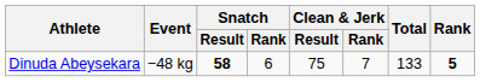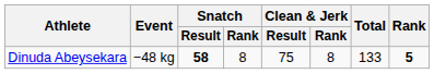 <table class="wikitable" style="font-size:90%">
 <tr>
 <th rowspan=2>Athlete</th>
 <th rowspan=2>Event</th>
 <th colspan="2">Snatch</th>
 <th colspan="2">Clean & Jerk</th>
 <th rowspan="2">Total</th>
 <th rowspan="2">Rank</th>
 </tr>
 <tr style="font-size:95%">
 <th>Result</th>
 <th>Rank</th>
 <th>Result</th>
 <th>Rank</th>
 </tr>
 <tr align=center>
 <td align=left><a href='#'>Dinuda Abeysekara</a></td>
 <td align=left>−48 kg</td>
 <td><strong>58</strong></td>
-<td>6</td>
+<td>8</td>
 <td>75</td>
-<td>7</td>
+<td>8</td>
 <td>133</td>
 <td><strong>5</strong></td>
 </tr>
 </table>
